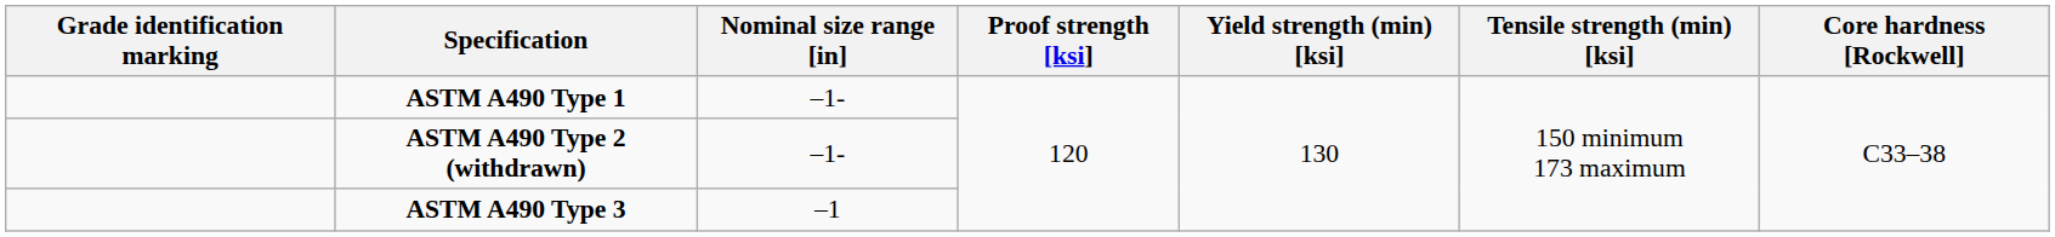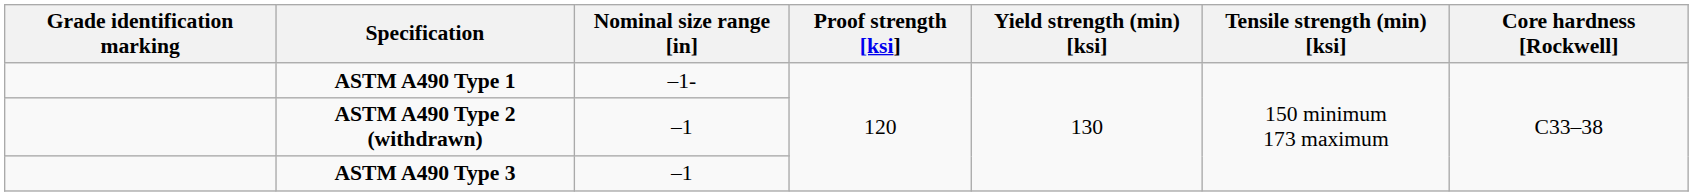 <table class="wikitable" border="1" style="text-align:center">
 <tr>
 <th>Grade identification marking</th>
 <th>Specification</th>
 <th>Nominal size range [in]</th>
 <th>Proof strength <a href='#'>[ksi</a>]</th>
 <th>Yield strength (min) [ksi]</th>
 <th>Tensile strength (min) [ksi]</th>
 <th>Core hardness [Rockwell]</th>
 </tr>
 <tr>
 <td></td>
 <td><strong>ASTM A490 Type 1</strong></td>
 <td>–1-</td>
 <td rowspan=3>120</td>
 <td rowspan=3>130</td>
 <td rowspan=3>150 minimum<br>173 maximum</td>
 <td rowspan=3>C33–38</td>
 </tr>
 <tr>
 <td></td>
 <td><strong>ASTM A490 Type 2 (withdrawn)</strong></td>
-<td>–1-</td>
+<td>–1</td>
 </tr>
 <tr>
 <td></td>
 <td><strong>ASTM A490 Type 3</strong></td>
 <td>–1</td>
 </tr>
 </table>
